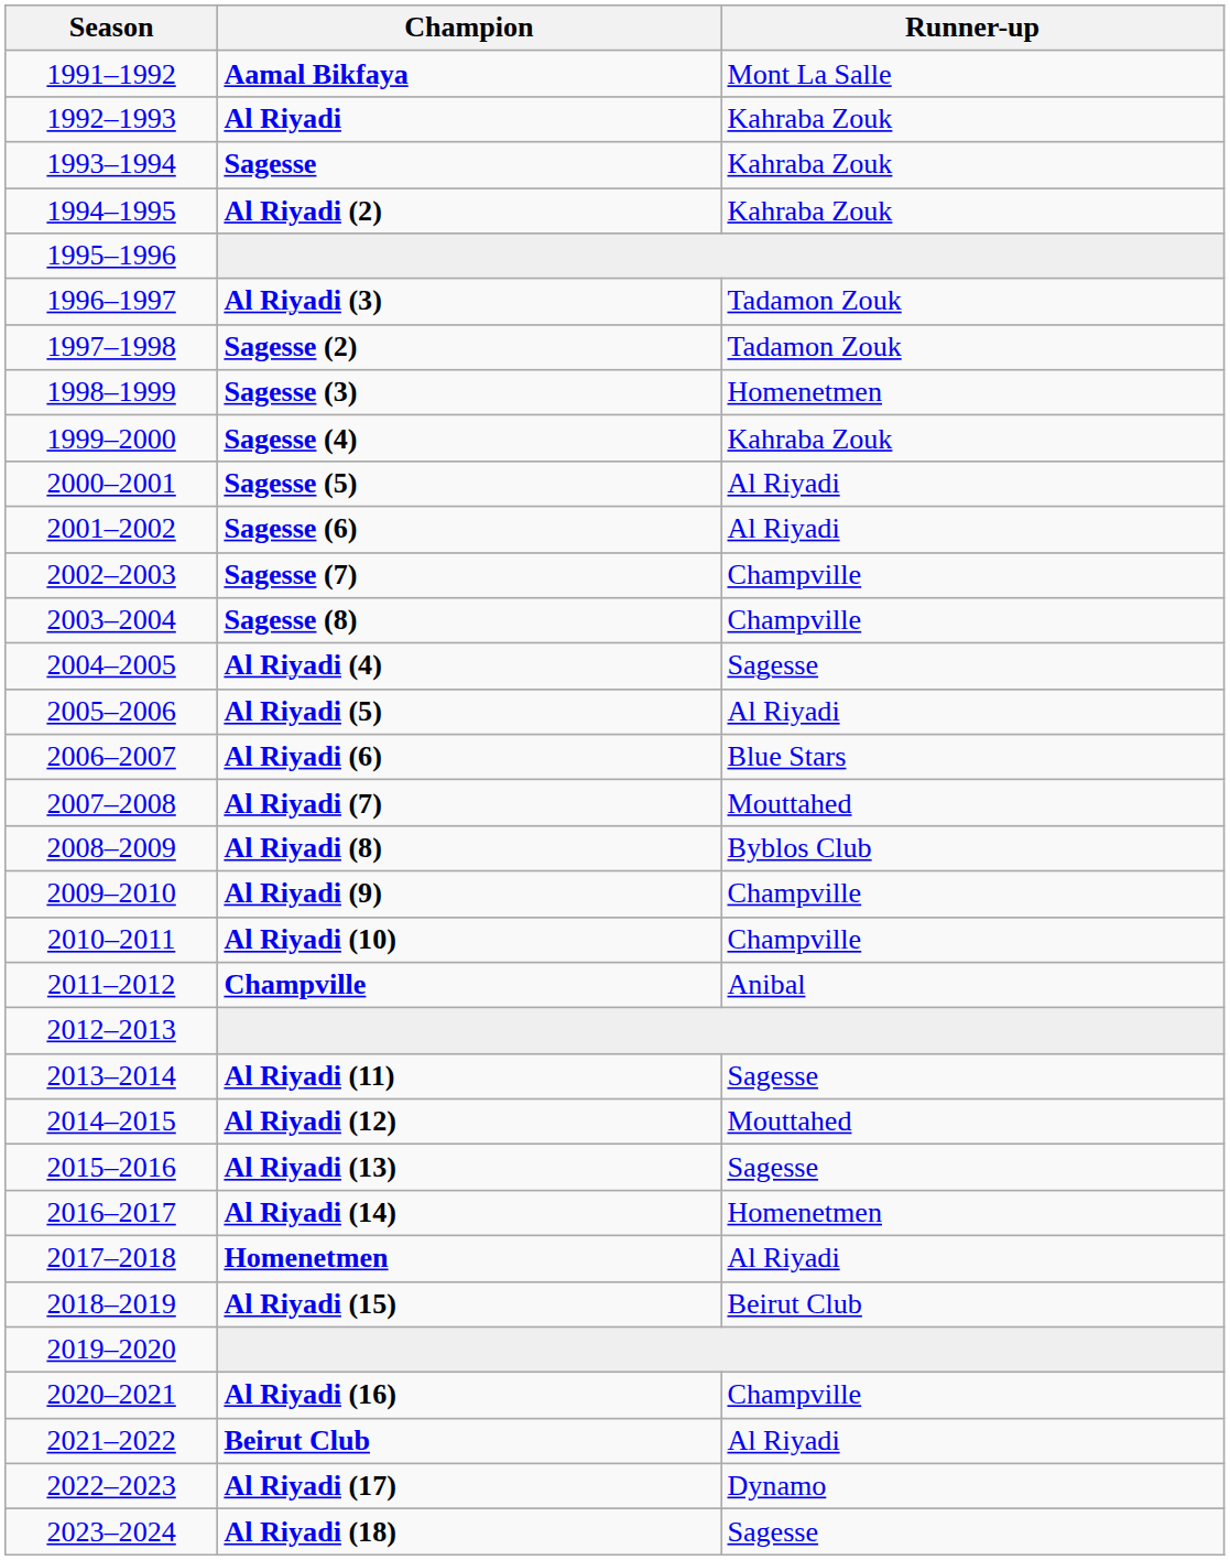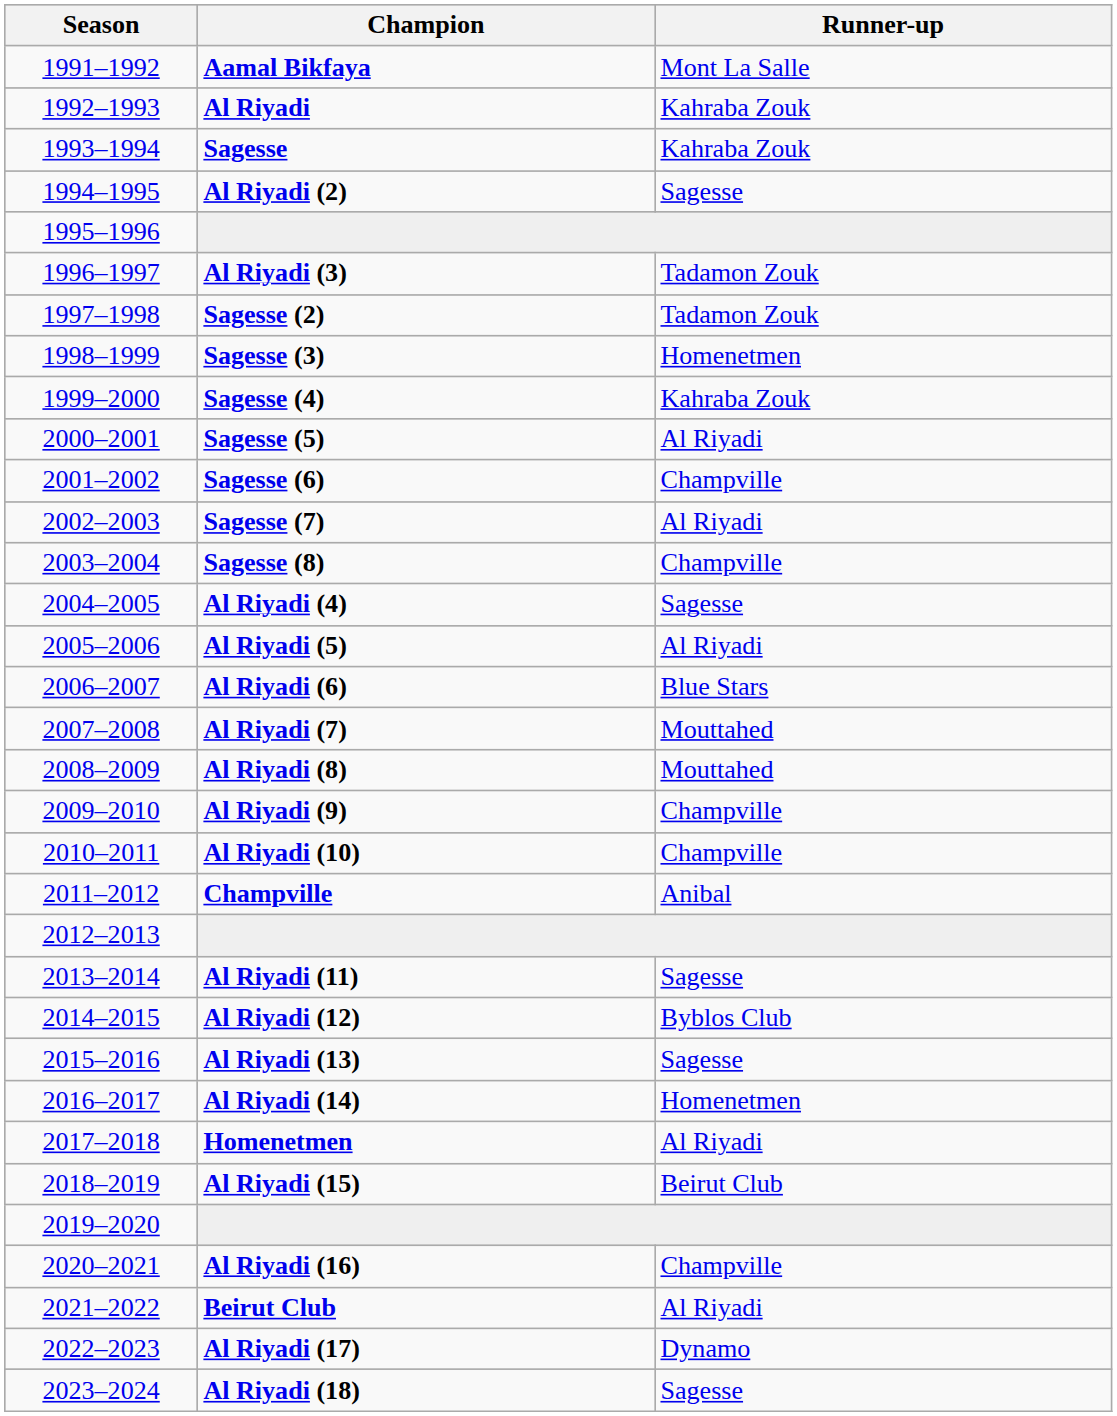 <table class="wikitable" style="width:680px;">
 <tr>
 <th width=80>Season</th>
 <th width=200>Champion</th>
 <th width=200>Runner-up</th>
 </tr>
 <tr>
 <td align=center><a href='#'>1991–1992</a></td>
 <td><strong><a href='#'>Aamal Bikfaya</a></strong></td>
 <td><a href='#'>Mont La Salle</a></td>
 </tr>
 <tr>
 <td align=center><a href='#'>1992–1993</a></td>
 <td><strong><a href='#'>Al Riyadi</a></strong></td>
 <td><a href='#'>Kahraba Zouk</a></td>
 </tr>
 <tr>
 <td align=center><a href='#'>1993–1994</a></td>
 <td><strong><a href='#'>Sagesse</a></strong></td>
 <td><a href='#'>Kahraba Zouk</a></td>
 </tr>
 <tr>
 <td align=center><a href='#'>1994–1995</a></td>
 <td><strong><a href='#'>Al Riyadi</a> (2)</strong></td>
-<td><a href='#'>Kahraba Zouk</a></td>
+<td><a href='#'>Sagesse</a></td>
 </tr>
 <tr>
 <td align=center><a href='#'>1995–1996</a></td>
 <td colspan=2 style=background:#efefef></td>
 </tr>
 <tr>
 <td align=center><a href='#'>1996–1997</a></td>
 <td><strong><a href='#'>Al Riyadi</a> (3)</strong></td>
 <td><a href='#'>Tadamon Zouk</a></td>
 </tr>
 <tr>
 <td align=center><a href='#'>1997–1998</a></td>
 <td><strong><a href='#'>Sagesse</a> (2)</strong></td>
 <td><a href='#'>Tadamon Zouk</a></td>
 </tr>
 <tr>
 <td align=center><a href='#'>1998–1999</a></td>
 <td><strong><a href='#'>Sagesse</a> (3)</strong></td>
 <td><a href='#'>Homenetmen</a></td>
 </tr>
 <tr>
 <td align=center><a href='#'>1999–2000</a></td>
 <td><strong><a href='#'>Sagesse</a> (4)</strong></td>
 <td><a href='#'>Kahraba Zouk</a></td>
 </tr>
 <tr>
 <td align=center><a href='#'>2000–2001</a></td>
 <td><strong><a href='#'>Sagesse</a> (5)</strong></td>
 <td><a href='#'>Al Riyadi</a></td>
 </tr>
 <tr>
 <td align=center><a href='#'>2001–2002</a></td>
 <td><strong><a href='#'>Sagesse</a> (6)</strong></td>
-<td><a href='#'>Al Riyadi</a></td>
+<td><a href='#'>Champville</a></td>
 </tr>
 <tr>
 <td align=center><a href='#'>2002–2003</a></td>
 <td><strong><a href='#'>Sagesse</a> (7)</strong></td>
-<td><a href='#'>Champville</a></td>
+<td><a href='#'>Al Riyadi</a></td>
 </tr>
 <tr>
 <td align=center><a href='#'>2003–2004</a></td>
 <td><strong><a href='#'>Sagesse</a> (8)</strong></td>
 <td><a href='#'>Champville</a></td>
 </tr>
 <tr>
 <td align=center><a href='#'>2004–2005</a></td>
 <td><strong><a href='#'>Al Riyadi</a> (4)</strong></td>
 <td><a href='#'>Sagesse</a></td>
 </tr>
 <tr>
 <td align=center><a href='#'>2005–2006</a></td>
 <td><strong><a href='#'>Al Riyadi</a> (5)</strong></td>
 <td><a href='#'>Al Riyadi</a></td>
 </tr>
 <tr>
 <td align=center><a href='#'>2006–2007</a></td>
 <td><strong><a href='#'>Al Riyadi</a> (6)</strong></td>
 <td><a href='#'>Blue Stars</a></td>
 </tr>
 <tr>
 <td align=center><a href='#'>2007–2008</a></td>
 <td><strong> <a href='#'>Al Riyadi</a> (7)</strong></td>
 <td><a href='#'>Mouttahed</a></td>
 </tr>
 <tr>
 <td align=center><a href='#'>2008–2009</a></td>
 <td><strong><a href='#'>Al Riyadi</a> (8)</strong></td>
-<td><a href='#'>Byblos Club</a></td>
+<td><a href='#'>Mouttahed</a></td>
 </tr>
 <tr>
 <td align=center><a href='#'>2009–2010</a></td>
 <td><strong><a href='#'>Al Riyadi</a> (9)</strong></td>
 <td><a href='#'>Champville</a></td>
 </tr>
 <tr>
 <td align=center><a href='#'>2010–2011</a></td>
 <td><strong><a href='#'>Al Riyadi</a> (10)</strong></td>
 <td><a href='#'>Champville</a></td>
 </tr>
 <tr>
 <td align=center><a href='#'>2011–2012</a></td>
 <td><strong><a href='#'>Champville</a></strong></td>
 <td><a href='#'>Anibal</a></td>
 </tr>
 <tr>
 <td align=center><a href='#'>2012–2013</a></td>
 <td colspan=2 style=background:#efefef></td>
 </tr>
 <tr>
 <td align=center><a href='#'>2013–2014</a></td>
 <td><strong><a href='#'>Al Riyadi</a> (11)</strong></td>
 <td><a href='#'>Sagesse</a></td>
 </tr>
 <tr>
 <td align=center><a href='#'>2014–2015</a></td>
 <td><strong><a href='#'>Al Riyadi</a> (12)</strong></td>
-<td><a href='#'>Mouttahed</a></td>
+<td><a href='#'>Byblos Club</a></td>
 </tr>
 <tr>
 <td align=center><a href='#'>2015–2016</a></td>
 <td><strong><a href='#'>Al Riyadi</a> (13)</strong></td>
 <td><a href='#'>Sagesse</a></td>
 </tr>
 <tr>
 <td align=center><a href='#'>2016–2017</a></td>
 <td><strong><a href='#'>Al Riyadi</a> (14)</strong></td>
 <td><a href='#'>Homenetmen</a></td>
 </tr>
 <tr>
 <td align=center><a href='#'>2017–2018</a></td>
 <td><strong><a href='#'>Homenetmen</a></strong></td>
 <td><a href='#'>Al Riyadi</a></td>
 </tr>
 <tr>
 <td align=center><a href='#'>2018–2019</a></td>
 <td><strong><a href='#'>Al Riyadi</a> (15)</strong></td>
 <td><a href='#'>Beirut Club</a></td>
 </tr>
 <tr>
 <td align=center><a href='#'>2019–2020</a></td>
 <td colspan=2 style=background:#efefef></td>
 </tr>
 <tr>
 <td align=center><a href='#'>2020–2021</a></td>
 <td><strong><a href='#'>Al Riyadi</a> (16)</strong></td>
 <td><a href='#'>Champville</a></td>
 </tr>
 <tr>
 <td align=center><a href='#'>2021–2022</a></td>
 <td><strong><a href='#'>Beirut Club</a></strong></td>
 <td><a href='#'>Al Riyadi</a></td>
 </tr>
 <tr>
 <td align=center><a href='#'>2022–2023</a></td>
 <td><strong><a href='#'>Al Riyadi</a> (17)</strong></td>
 <td><a href='#'>Dynamo</a></td>
 </tr>
 <tr>
 <td align=center><a href='#'>2023–2024</a></td>
 <td><strong><a href='#'>Al Riyadi</a> (18)</strong></td>
 <td><a href='#'>Sagesse</a></td>
 </tr>
 <tr>
 </tr>
 </table>
